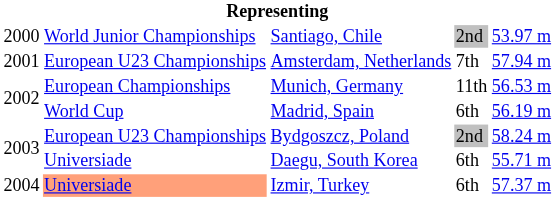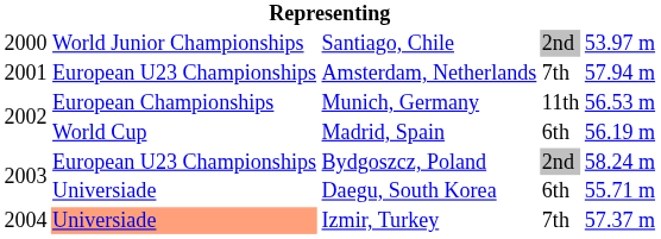 <table>
 <tr>
 <th colspan="5">Representing </th>
 </tr>
 <tr>
 <td>2000</td>
 <td><a href='#'>World Junior Championships</a></td>
 <td><a href='#'>Santiago, Chile</a></td>
 <td bgcolor="silver">2nd</td>
 <td><a href='#'>53.97 m</a></td>
 </tr>
 <tr>
 <td>2001</td>
 <td><a href='#'>European U23 Championships</a></td>
 <td><a href='#'>Amsterdam, Netherlands</a></td>
 <td>7th</td>
 <td><a href='#'>57.94 m</a></td>
 </tr>
 <tr>
 <td rowspan=2>2002</td>
 <td><a href='#'>European Championships</a></td>
 <td><a href='#'>Munich, Germany</a></td>
 <td>11th</td>
 <td><a href='#'>56.53 m</a></td>
 </tr>
 <tr>
 <td><a href='#'>World Cup</a></td>
 <td><a href='#'>Madrid, Spain</a></td>
 <td>6th</td>
 <td><a href='#'>56.19 m</a></td>
 </tr>
 <tr>
 <td rowspan=2>2003</td>
 <td><a href='#'>European U23 Championships</a></td>
 <td><a href='#'>Bydgoszcz, Poland</a></td>
 <td bgcolor="silver">2nd</td>
 <td><a href='#'>58.24 m</a></td>
 </tr>
 <tr>
 <td><a href='#'>Universiade</a></td>
 <td><a href='#'>Daegu, South Korea</a></td>
 <td>6th</td>
 <td><a href='#'>55.71 m</a></td>
 </tr>
 <tr>
 <td>2004</td>
 <td style="background: lightsalmon;"><a href='#'>Universiade</a></td>
 <td><a href='#'>Izmir, Turkey</a></td>
-<td>6th</td>
+<td>7th</td>
 <td><a href='#'>57.37 m</a></td>
 </tr>
 </table>
